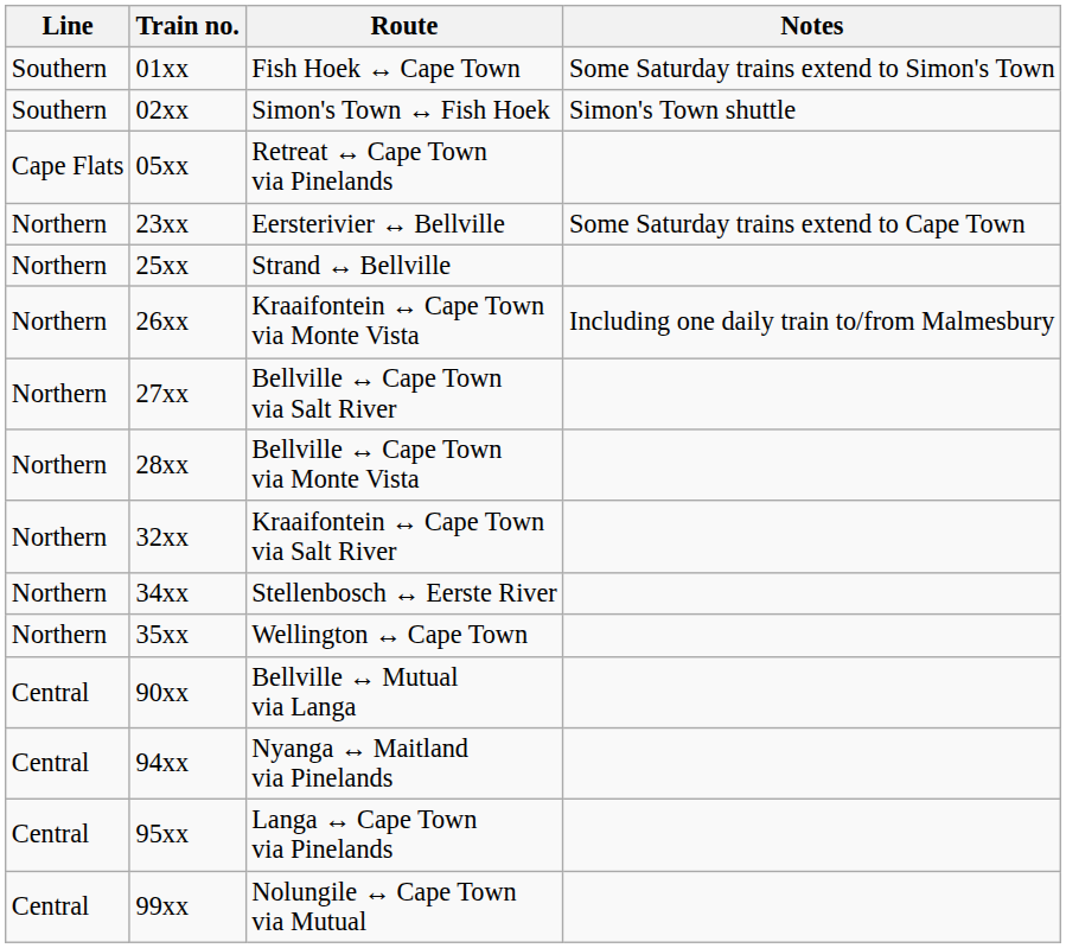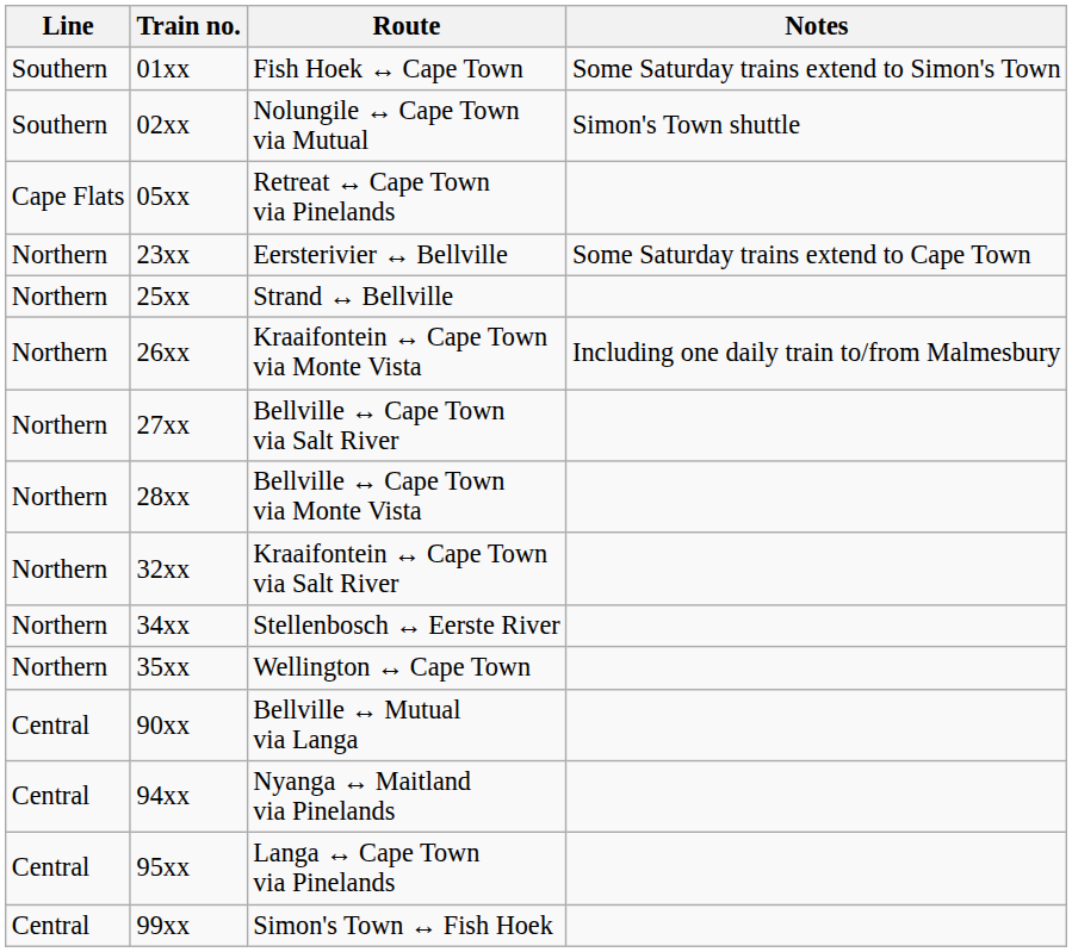 <table class="wikitable">
 <tr>
 <th>Line</th>
 <th>Train no.</th>
 <th>Route</th>
 <th>Notes</th>
 </tr>
 <tr>
 <td>Southern</td>
 <td>01xx</td>
 <td>Fish Hoek ↔ Cape Town</td>
 <td>Some Saturday trains extend to Simon's Town</td>
 </tr>
 <tr>
 <td>Southern</td>
 <td>02xx</td>
-<td>Simon's Town ↔ Fish Hoek</td>
+<td>Nolungile ↔ Cape Town<br>via Mutual</td>
 <td>Simon's Town shuttle</td>
 </tr>
 <tr>
 <td>Cape Flats</td>
 <td>05xx</td>
 <td>Retreat ↔ Cape Town<br>via Pinelands</td>
 <td></td>
 </tr>
 <tr>
 <td>Northern</td>
 <td>23xx</td>
 <td>Eersterivier ↔ Bellville</td>
 <td>Some Saturday trains extend to Cape Town</td>
 </tr>
 <tr>
 <td>Northern</td>
 <td>25xx</td>
 <td>Strand ↔ Bellville</td>
 <td></td>
 </tr>
 <tr>
 <td>Northern</td>
 <td>26xx</td>
 <td>Kraaifontein ↔ Cape Town<br>via Monte Vista</td>
 <td>Including one daily train to/from Malmesbury</td>
 </tr>
 <tr>
 <td>Northern</td>
 <td>27xx</td>
 <td>Bellville ↔ Cape Town<br>via Salt River</td>
 <td></td>
 </tr>
 <tr>
 <td>Northern</td>
 <td>28xx</td>
 <td>Bellville ↔ Cape Town<br>via Monte Vista</td>
 </tr>
 <tr>
 <td>Northern</td>
 <td>32xx</td>
 <td>Kraaifontein ↔ Cape Town<br>via Salt River</td>
 <td></td>
 </tr>
 <tr>
 <td>Northern</td>
 <td>34xx</td>
 <td>Stellenbosch ↔ Eerste River</td>
 <td></td>
 </tr>
 <tr>
 <td>Northern</td>
 <td>35xx</td>
 <td>Wellington ↔ Cape Town</td>
 <td></td>
 </tr>
 <tr>
 <td>Central</td>
 <td>90xx</td>
 <td>Bellville ↔ Mutual<br>via Langa</td>
 <td></td>
 </tr>
 <tr>
 <td>Central</td>
 <td>94xx</td>
 <td>Nyanga ↔ Maitland<br>via Pinelands</td>
 <td></td>
 </tr>
 <tr>
 <td>Central</td>
 <td>95xx</td>
 <td>Langa ↔ Cape Town<br>via Pinelands</td>
 <td></td>
 </tr>
 <tr>
 <td>Central</td>
 <td>99xx</td>
-<td>Nolungile ↔ Cape Town<br>via Mutual</td>
+<td>Simon's Town ↔ Fish Hoek</td>
 <td></td>
 </tr>
 </table>
